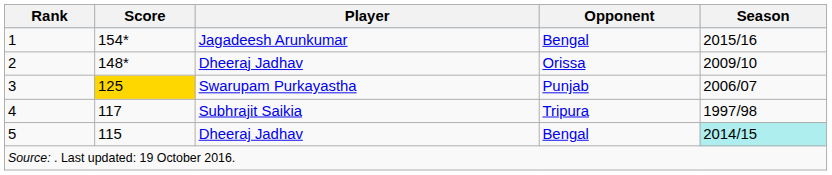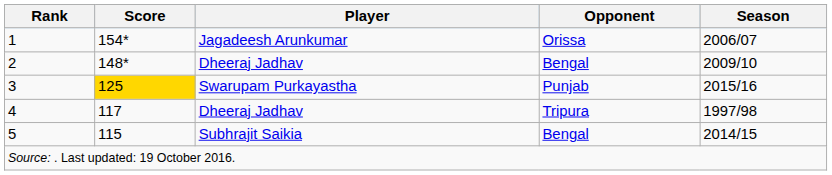 <table class="wikitable" width=70%>
 <tr bgcolor=#87cefa>
 <th>Rank</th>
 <th>Score</th>
 <th>Player</th>
 <th>Opponent</th>
 <th>Season</th>
 </tr>
 <tr>
 <td>1</td>
 <td>154*</td>
 <td><a href='#'>Jagadeesh Arunkumar</a></td>
-<td><a href='#'>Bengal</a></td>
-<td>2015/16</td>
+<td><a href='#'>Orissa</a></td>
+<td>2006/07</td>
 </tr>
 <tr>
 <td>2</td>
 <td>148*</td>
 <td><a href='#'>Dheeraj Jadhav</a></td>
-<td><a href='#'>Orissa</a></td>
+<td><a href='#'>Bengal</a></td>
 <td>2009/10</td>
 </tr>
 <tr>
 <td>3</td>
 <td style="background: gold;">125</td>
 <td><a href='#'>Swarupam Purkayastha</a></td>
 <td><a href='#'>Punjab</a></td>
-<td>2006/07</td>
+<td>2015/16</td>
 </tr>
 <tr>
 <td>4</td>
 <td>117</td>
-<td><a href='#'>Subhrajit Saikia</a></td>
+<td><a href='#'>Dheeraj Jadhav</a></td>
 <td><a href='#'>Tripura</a></td>
 <td>1997/98</td>
 </tr>
 <tr>
 <td>5</td>
 <td>115</td>
-<td><a href='#'>Dheeraj Jadhav</a></td>
+<td><a href='#'>Subhrajit Saikia</a></td>
 <td><a href='#'>Bengal</a></td>
-<td style="background: paleturquoise;">2014/15</td>
+<td>2014/15</td>
 </tr>
 <tr>
 <td colspan=5><small><em>Source:  </em>. Last updated: 19 October 2016.</small></td>
 </tr>
 </table>
